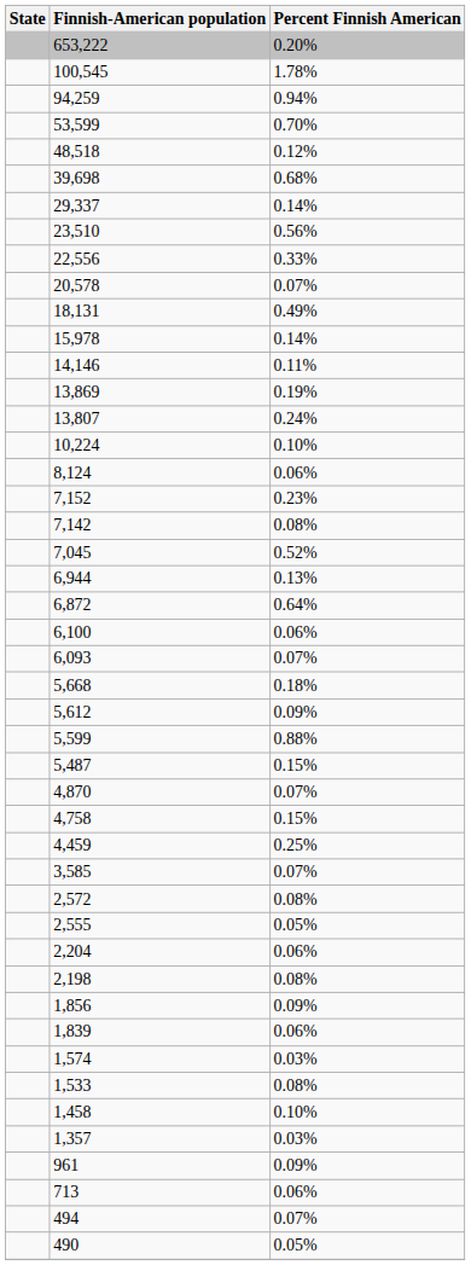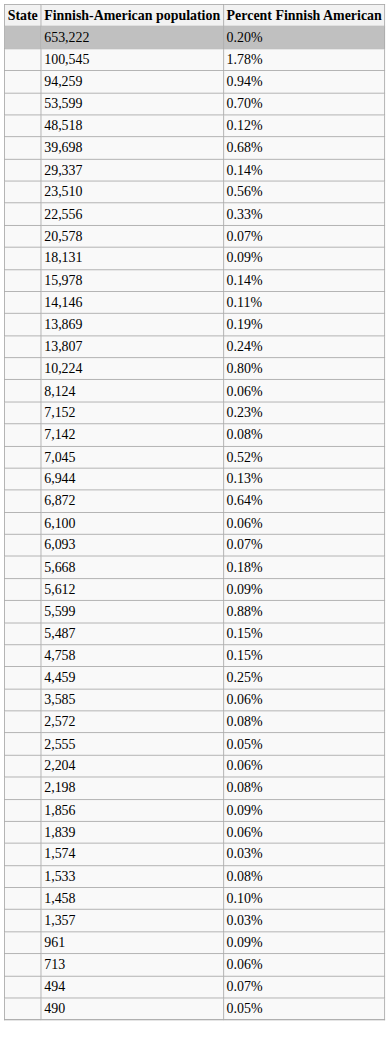 <table class="wikitable sortable">
 <tr>
 <th>State<br></th>
 <th>Finnish-American population<br></th>
 <th>Percent Finnish American<br></th>
 </tr>
 <tr>
 <td style="background:silver"></td>
 <td style="background:silver">653,222</td>
 <td style="background:silver">0.20%</td>
 </tr>
 <tr>
 <td></td>
 <td>100,545</td>
 <td>1.78%</td>
 </tr>
 <tr>
 <td></td>
 <td>94,259</td>
 <td>0.94%</td>
 </tr>
 <tr>
 <td></td>
 <td>53,599</td>
 <td>0.70%</td>
 </tr>
 <tr>
 <td></td>
 <td>48,518</td>
 <td>0.12%</td>
 </tr>
 <tr>
 <td></td>
 <td>39,698</td>
 <td>0.68%</td>
 </tr>
 <tr>
 <td></td>
 <td>29,337</td>
 <td>0.14%</td>
 </tr>
 <tr>
 <td></td>
 <td>23,510</td>
 <td>0.56%</td>
 </tr>
 <tr>
 <td></td>
 <td>22,556</td>
 <td>0.33%</td>
 </tr>
 <tr>
 <td></td>
 <td>20,578</td>
 <td>0.07%</td>
 </tr>
 <tr>
 <td></td>
 <td>18,131</td>
-<td>0.49%</td>
+<td>0.09%</td>
 </tr>
 <tr>
 <td></td>
 <td>15,978</td>
 <td>0.14%</td>
 </tr>
 <tr>
 <td></td>
 <td>14,146</td>
 <td>0.11%</td>
 </tr>
 <tr>
 <td></td>
 <td>13,869</td>
 <td>0.19%</td>
 </tr>
 <tr>
 <td></td>
 <td>13,807</td>
 <td>0.24%</td>
 </tr>
 <tr>
 <td></td>
 <td>10,224</td>
-<td>0.10%</td>
+<td>0.80%</td>
 </tr>
 <tr>
 <td></td>
 <td>8,124</td>
 <td>0.06%</td>
 </tr>
 <tr>
 <td></td>
 <td>7,152</td>
 <td>0.23%</td>
 </tr>
 <tr>
 <td></td>
 <td>7,142</td>
 <td>0.08%</td>
 </tr>
 <tr>
 <td></td>
 <td>7,045</td>
 <td>0.52%</td>
 </tr>
 <tr>
 <td></td>
 <td>6,944</td>
 <td>0.13%</td>
 </tr>
 <tr>
 <td></td>
 <td>6,872</td>
 <td>0.64%</td>
 </tr>
 <tr>
 <td></td>
 <td>6,100</td>
 <td>0.06%</td>
 </tr>
 <tr>
 <td></td>
 <td>6,093</td>
 <td>0.07%</td>
 </tr>
 <tr>
 <td></td>
 <td>5,668</td>
 <td>0.18%</td>
 </tr>
 <tr>
 <td></td>
 <td>5,612</td>
 <td>0.09%</td>
 </tr>
 <tr>
 <td></td>
 <td>5,599</td>
 <td>0.88%</td>
 </tr>
 <tr>
 <td></td>
 <td>5,487</td>
 <td>0.15%</td>
 </tr>
 <tr>
 <td></td>
-<td>4,870</td>
-<td>0.07%</td>
-</tr>
-<tr>
-<td></td>
 <td>4,758</td>
 <td>0.15%</td>
 </tr>
 <tr>
 <td></td>
 <td>4,459</td>
 <td>0.25%</td>
 </tr>
 <tr>
 <td></td>
 <td>3,585</td>
-<td>0.07%</td>
+<td>0.06%</td>
 </tr>
 <tr>
 <td></td>
 <td>2,572</td>
 <td>0.08%</td>
 </tr>
 <tr>
 <td></td>
 <td>2,555</td>
 <td>0.05%</td>
 </tr>
 <tr>
 <td></td>
 <td>2,204</td>
 <td>0.06%</td>
 </tr>
 <tr>
 <td></td>
 <td>2,198</td>
 <td>0.08%</td>
 </tr>
 <tr>
 <td></td>
 <td>1,856</td>
 <td>0.09%</td>
 </tr>
 <tr>
 <td></td>
 <td>1,839</td>
 <td>0.06%</td>
 </tr>
 <tr>
 <td></td>
 <td>1,574</td>
 <td>0.03%</td>
 </tr>
 <tr>
 <td></td>
 <td>1,533</td>
 <td>0.08%</td>
 </tr>
 <tr>
 <td></td>
 <td>1,458</td>
 <td>0.10%</td>
 </tr>
 <tr>
 <td></td>
 <td>1,357</td>
 <td>0.03%</td>
 </tr>
 <tr>
 <td></td>
 <td>961</td>
 <td>0.09%</td>
 </tr>
 <tr>
 <td></td>
 <td>713</td>
 <td>0.06%</td>
 </tr>
 <tr>
 <td></td>
 <td>494</td>
 <td>0.07%</td>
 </tr>
 <tr>
 <td></td>
 <td>490</td>
 <td>0.05%</td>
 </tr>
 <tr>
 </tr>
 </table>
